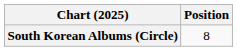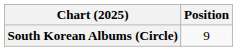 <table class="wikitable plainrowheaders" style="text-align:center">
 <tr>
 <th scope="col">Chart (2025)</th>
 <th scope="col">Position</th>
 </tr>
 <tr>
 <th scope="row">South Korean Albums (Circle)</th>
-<td>8</td>
+<td>9</td>
 </tr>
 </table>
